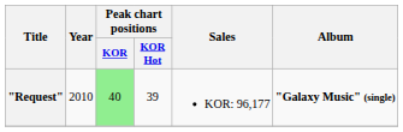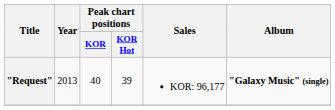 <table class="wikitable plainrowheaders" style="text-align:center;">
 <tr>
 <th scope="col" rowspan="2">Title</th>
 <th scope="col" rowspan="2">Year</th>
 <th scope="col" colspan="2">Peak chart positions</th>
 <th scope="col" rowspan="2">Sales</th>
 <th scope="col" rowspan="2">Album</th>
 </tr>
 <tr>
 <th scope="col" style="width:3em;font-size:90%;"><a href='#'>KOR</a><br></th>
 <th scope="col" style="width:3em;font-size:90%;"><a href='#'>KOR<br>Hot</a><br></th>
 </tr>
 <tr>
 <th scope="row">"Request"</th>
-<td>2010</td>
-<td style="background: lightgreen;">40</td>
+<td>2013</td>
+<td>40</td>
 <td>39</td>
 <td><br><ul><li>KOR: 96,177</li></ul></td>
 <td><strong>"Galaxy Music" <small>(single)</small></strong></td>
 </tr>
 <tr>
 </tr>
 </table>
